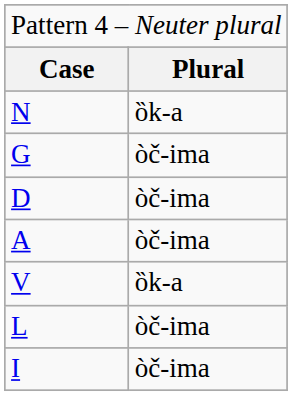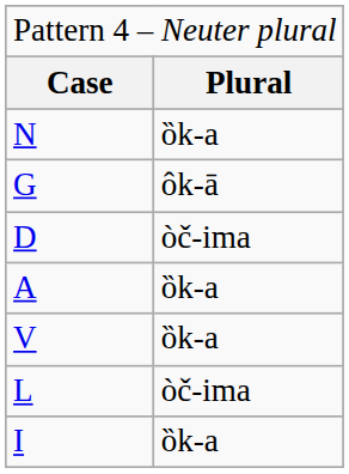 <table class="wikitable">
 <tr>
 <td colspan="3">Pattern 4 – <em>Neuter plural</em></td>
 </tr>
 <tr>
 <th>Case</th>
 <th>Plural</th>
 </tr>
 <tr>
 <td><a href='#'>N</a></td>
 <td>ȍk-a</td>
 </tr>
 <tr>
 <td><a href='#'>G</a></td>
-<td>òč-ima</td>
+<td>ôk-ā</td>
 </tr>
 <tr>
 <td><a href='#'>D</a></td>
 <td>òč-ima</td>
 </tr>
 <tr>
 <td><a href='#'>A</a></td>
-<td>òč-ima</td>
+<td>ȍk-a</td>
 </tr>
 <tr>
 <td><a href='#'>V</a></td>
 <td>ȍk-a</td>
 </tr>
 <tr>
 <td><a href='#'>L</a></td>
 <td>òč-ima</td>
 </tr>
 <tr>
 <td><a href='#'>I</a></td>
-<td>òč-ima</td>
+<td>ȍk-a</td>
 </tr>
 </table>
